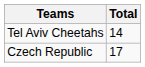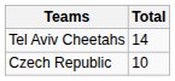 <table class="wikitable">
 <tr>
 <th>Teams</th>
 <th>Total</th>
 </tr>
 <tr>
 <td>Tel Aviv Cheetahs</td>
 <td>14</td>
 </tr>
 <tr>
 <td>Czech Republic</td>
-<td>17</td>
+<td>10</td>
 </tr>
 </table>
